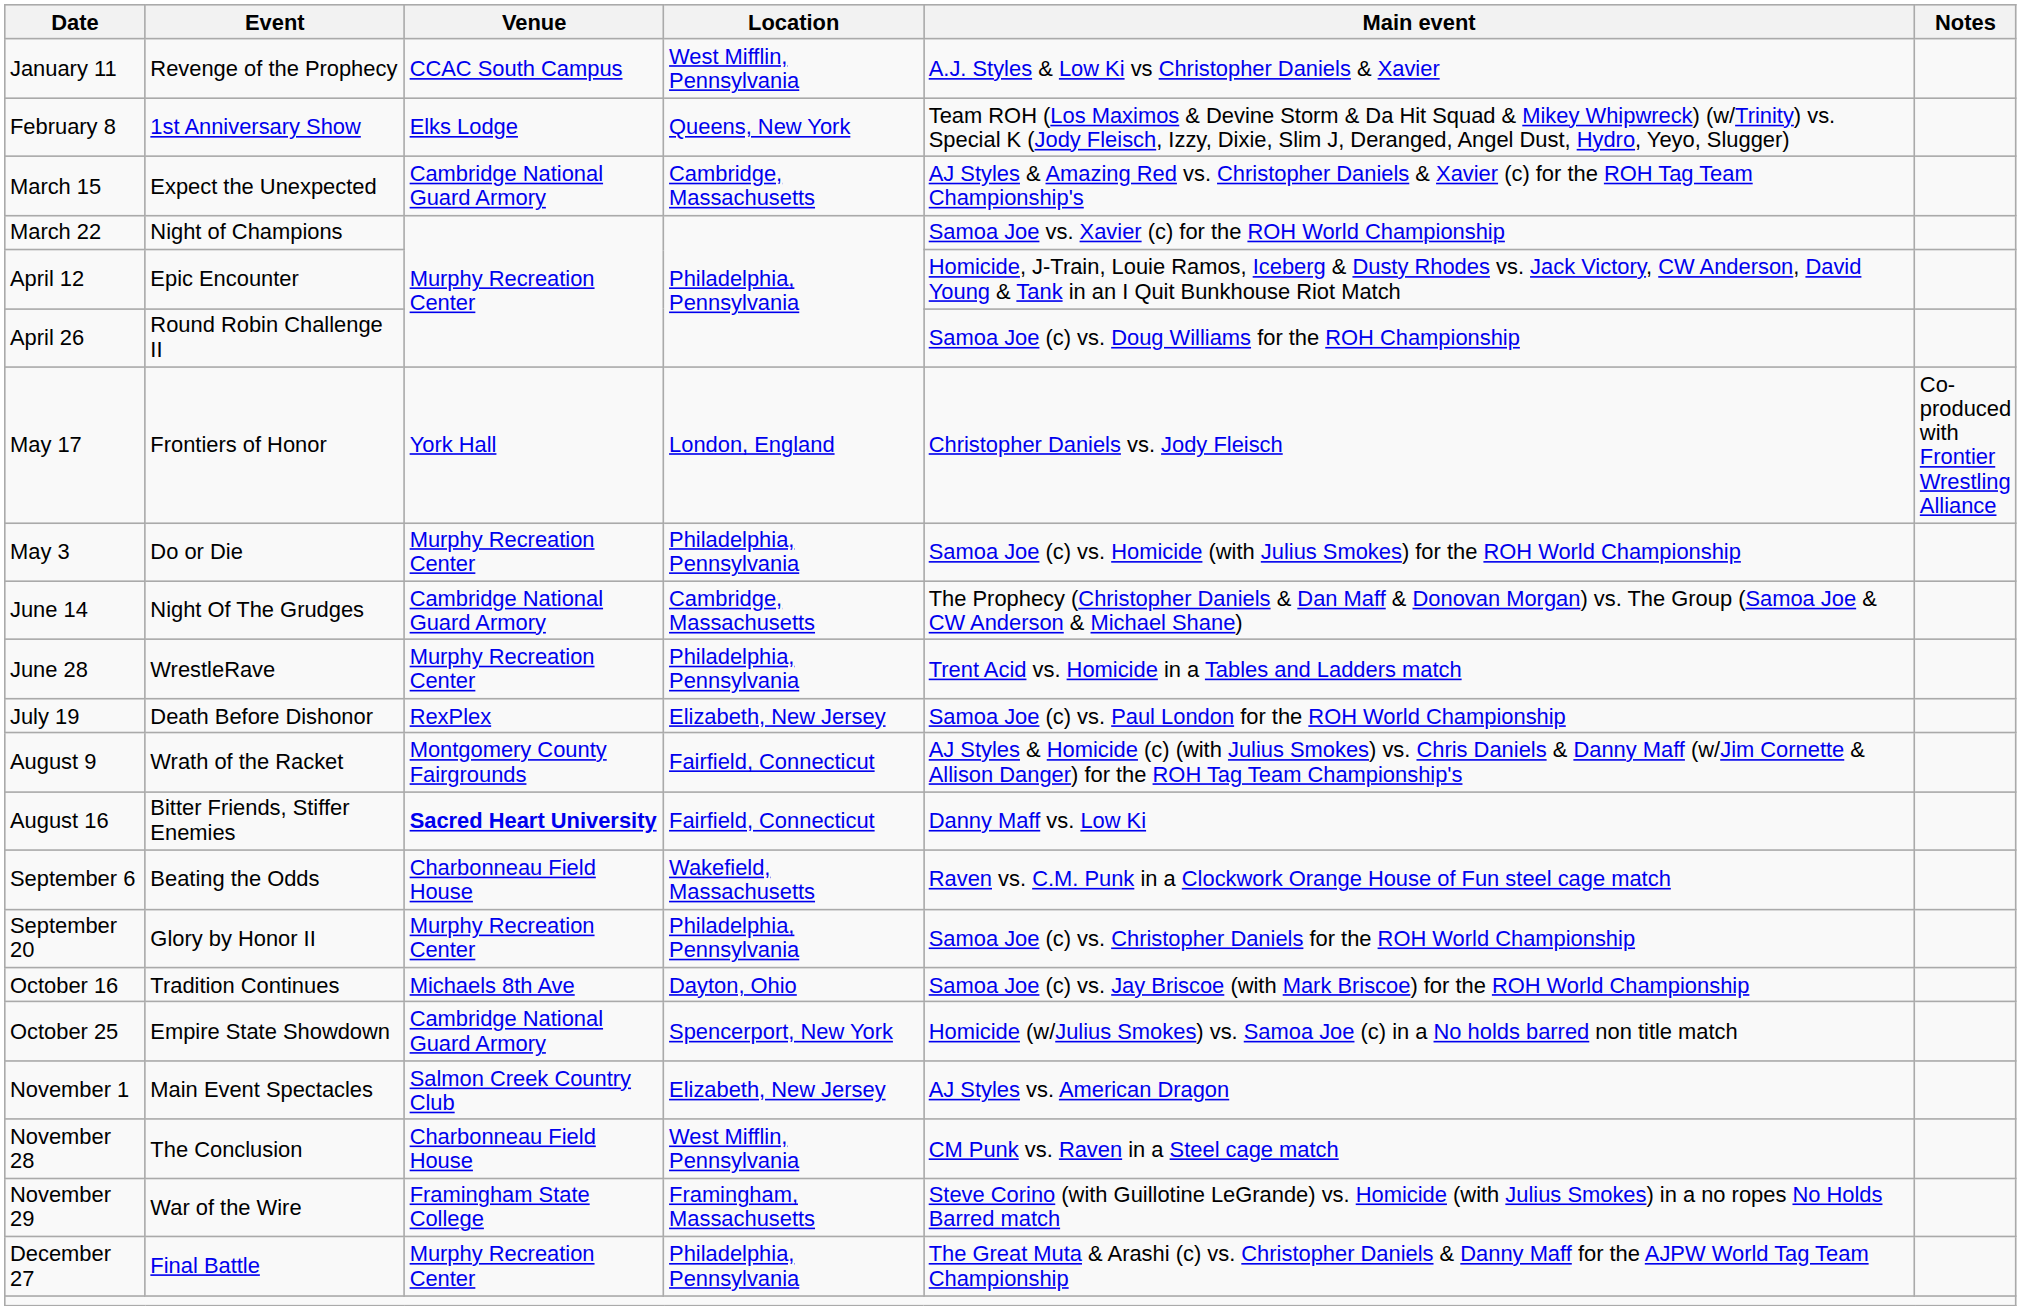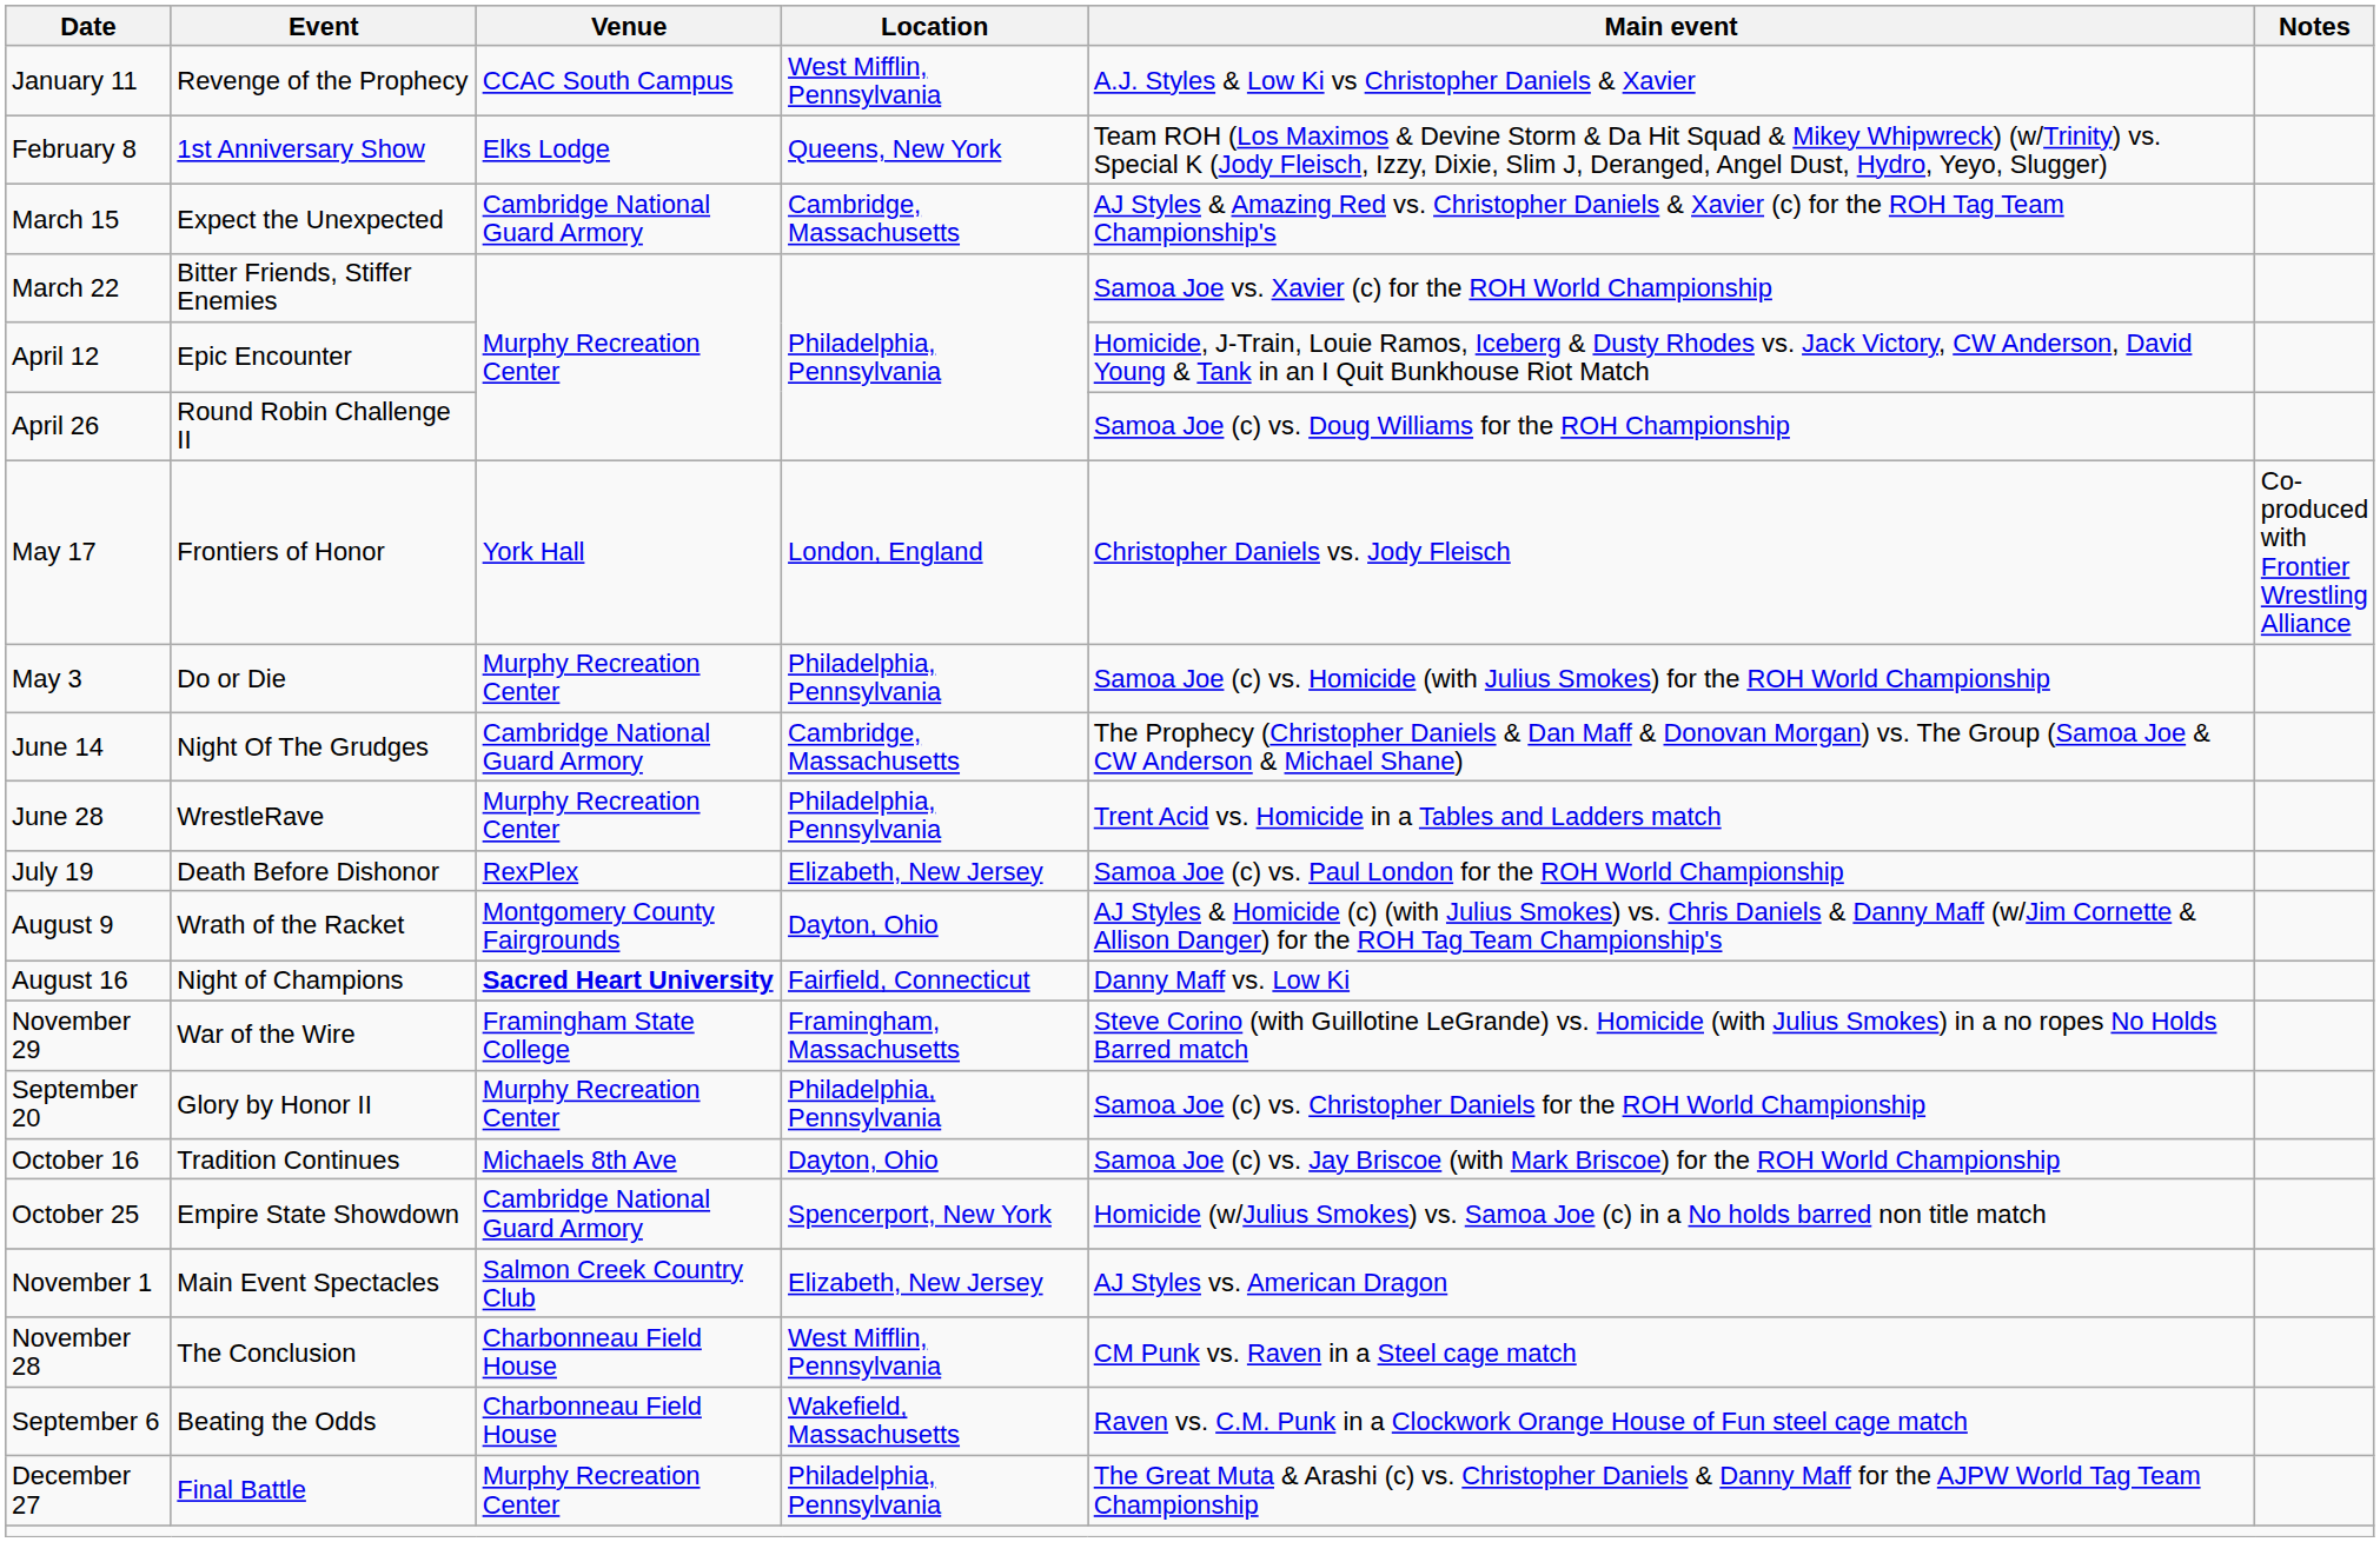 <table class="sortable wikitable succession-box" style="font-size:85%;">
 <tr>
 <th width=7%>Date</th>
 <th width="13%">Event</th>
 <th width=13%>Venue</th>
 <th width=13%>Location</th>
 <th width=50%>Main event</th>
 <th width=13%>Notes</th>
 </tr>
 <tr>
 <td>January  11</td>
 <td>Revenge of the Prophecy</td>
 <td><a href='#'>CCAC South Campus</a></td>
 <td><a href='#'>West Mifflin, Pennsylvania</a></td>
 <td><a href='#'>A.J. Styles</a> & <a href='#'>Low Ki</a>  vs  <a href='#'>Christopher Daniels</a> & <a href='#'>Xavier</a></td>
 <td></td>
 </tr>
 <tr>
 <td>February 8</td>
 <td><a href='#'>1st Anniversary Show</a></td>
 <td><a href='#'>Elks Lodge</a></td>
 <td><a href='#'>Queens, New York</a></td>
 <td>Team ROH (<a href='#'>Los Maximos</a> & Devine Storm & Da Hit Squad & <a href='#'>Mikey Whipwreck</a>) (w/<a href='#'>Trinity</a>) vs. Special K (<a href='#'>Jody Fleisch</a>, Izzy, Dixie, Slim J, Deranged, Angel Dust, <a href='#'>Hydro</a>, Yeyo, Slugger)</td>
 <td></td>
 </tr>
 <tr>
 <td>March 15</td>
 <td>Expect the Unexpected</td>
 <td><a href='#'>Cambridge National Guard Armory</a></td>
 <td><a href='#'>Cambridge, Massachusetts</a></td>
 <td><a href='#'>AJ Styles</a> & <a href='#'>Amazing Red</a> vs. <a href='#'>Christopher Daniels</a> & <a href='#'>Xavier</a> (c) for the <a href='#'>ROH Tag Team Championship's</a></td>
 <td></td>
 </tr>
 <tr>
 <td>March 22</td>
-<td>Night of Champions</td>
+<td>Bitter Friends, Stiffer Enemies</td>
 <td rowspan=3><a href='#'>Murphy Recreation Center</a></td>
 <td rowspan=3><a href='#'>Philadelphia, Pennsylvania</a></td>
 <td><a href='#'>Samoa Joe</a> vs. <a href='#'>Xavier</a> (c) for the <a href='#'>ROH World Championship</a></td>
 <td></td>
 </tr>
 <tr>
 <td>April 12</td>
 <td>Epic Encounter</td>
 <td><a href='#'>Homicide</a>, J-Train, Louie Ramos, <a href='#'>Iceberg</a> & <a href='#'>Dusty Rhodes</a> vs. <a href='#'>Jack Victory</a>, <a href='#'>CW Anderson</a>, <a href='#'>David Young</a> & <a href='#'>Tank</a> in an I Quit Bunkhouse Riot Match</td>
 <td></td>
 </tr>
 <tr>
 <td>April 26</td>
 <td>Round Robin Challenge II</td>
 <td><a href='#'>Samoa Joe</a> (c) vs. <a href='#'>Doug Williams</a> for the <a href='#'>ROH Championship</a></td>
 <td></td>
 </tr>
 <tr>
 <td>May 17</td>
 <td>Frontiers of Honor</td>
 <td><a href='#'>York Hall</a></td>
 <td><a href='#'>London, England</a></td>
 <td><a href='#'>Christopher Daniels</a> vs. <a href='#'>Jody Fleisch</a></td>
 <td>Co-produced with <a href='#'>Frontier Wrestling Alliance</a></td>
 </tr>
 <tr>
 <td>May 3</td>
 <td>Do or Die</td>
 <td><a href='#'>Murphy Recreation Center</a></td>
 <td><a href='#'>Philadelphia, Pennsylvania</a></td>
 <td><a href='#'>Samoa Joe</a> (c) vs. <a href='#'>Homicide</a> (with <a href='#'>Julius Smokes</a>) for the <a href='#'>ROH World Championship</a></td>
 <td></td>
 </tr>
 <tr>
 <td>June 14</td>
 <td>Night Of The Grudges</td>
 <td><a href='#'>Cambridge National Guard Armory</a></td>
 <td><a href='#'>Cambridge, Massachusetts</a></td>
 <td>The Prophecy (<a href='#'>Christopher Daniels</a> & <a href='#'>Dan Maff</a> & <a href='#'>Donovan Morgan</a>) vs. The Group (<a href='#'>Samoa Joe</a> & <a href='#'>CW Anderson</a> & <a href='#'>Michael Shane</a>)</td>
 <td></td>
 </tr>
 <tr>
 <td>June 28</td>
 <td>WrestleRave</td>
 <td><a href='#'>Murphy Recreation Center</a></td>
 <td><a href='#'>Philadelphia, Pennsylvania</a></td>
 <td><a href='#'>Trent Acid</a> vs. <a href='#'>Homicide</a> in a <a href='#'>Tables and Ladders match</a></td>
 <td></td>
 </tr>
 <tr>
 <td>July 19</td>
 <td>Death Before Dishonor</td>
 <td><a href='#'>RexPlex</a></td>
 <td><a href='#'>Elizabeth, New Jersey</a></td>
 <td><a href='#'>Samoa Joe</a> (c) vs. <a href='#'>Paul London</a> for the <a href='#'>ROH World Championship</a></td>
 <td></td>
 </tr>
 <tr>
 <td>August 9</td>
 <td>Wrath of the Racket</td>
 <td><a href='#'>Montgomery County Fairgrounds</a></td>
-<td><a href='#'>Fairfield, Connecticut</a></td>
+<td><a href='#'>Dayton, Ohio</a></td>
 <td><a href='#'>AJ Styles</a> & <a href='#'>Homicide</a> (c) (with <a href='#'>Julius Smokes</a>) vs. <a href='#'>Chris Daniels</a> & <a href='#'>Danny Maff</a> (w/<a href='#'>Jim Cornette</a> & <a href='#'>Allison Danger</a>) for the <a href='#'>ROH Tag Team Championship's</a></td>
 <td></td>
 </tr>
 <tr>
 <td>August 16</td>
-<td>Bitter Friends, Stiffer Enemies</td>
+<td>Night of Champions</td>
 <td><strong><a href='#'>Sacred Heart University</a></strong></td>
 <td><a href='#'>Fairfield, Connecticut</a></td>
 <td><a href='#'>Danny Maff</a> vs. <a href='#'>Low Ki</a></td>
 <td></td>
 </tr>
 <tr>
-<td>September 6</td>
-<td>Beating the Odds</td>
-<td><a href='#'>Charbonneau Field House</a></td>
-<td><a href='#'>Wakefield, Massachusetts</a></td>
-<td><a href='#'>Raven</a> vs. <a href='#'>C.M. Punk</a> in a <a href='#'>Clockwork Orange House of Fun steel cage match</a></td>
+<td>November 29</td>
+<td>War of the Wire</td>
+<td><a href='#'>Framingham State College</a></td>
+<td><a href='#'>Framingham, Massachusetts</a></td>
+<td><a href='#'>Steve Corino</a> (with Guillotine LeGrande) vs. <a href='#'>Homicide</a> (with <a href='#'>Julius Smokes</a>) in a no ropes <a href='#'>No Holds Barred match</a></td>
 <td></td>
 </tr>
 <tr>
 <td>September 20</td>
 <td>Glory by Honor II</td>
 <td><a href='#'>Murphy Recreation Center</a></td>
 <td><a href='#'>Philadelphia, Pennsylvania</a></td>
 <td><a href='#'>Samoa Joe</a> (c) vs. <a href='#'>Christopher Daniels</a> for the <a href='#'>ROH World Championship</a></td>
 <td></td>
 </tr>
 <tr>
 <td>October 16</td>
 <td>Tradition Continues</td>
 <td><a href='#'>Michaels 8th Ave</a></td>
 <td><a href='#'>Dayton, Ohio</a></td>
 <td><a href='#'>Samoa Joe</a> (c) vs. <a href='#'>Jay Briscoe</a> (with <a href='#'>Mark Briscoe</a>) for the <a href='#'>ROH World Championship</a></td>
 <td></td>
 </tr>
 <tr>
 <td>October 25</td>
 <td>Empire State Showdown</td>
 <td><a href='#'>Cambridge National Guard Armory</a></td>
 <td><a href='#'>Spencerport, New York</a></td>
 <td><a href='#'>Homicide</a> (w/<a href='#'>Julius Smokes</a>) vs. <a href='#'>Samoa Joe</a> (c) in a <a href='#'>No holds barred</a> non title match</td>
 <td></td>
 </tr>
 <tr>
 <td>November 1</td>
 <td>Main Event Spectacles</td>
 <td><a href='#'>Salmon Creek Country Club</a></td>
 <td><a href='#'>Elizabeth, New Jersey</a></td>
 <td><a href='#'>AJ Styles</a> vs. <a href='#'>American Dragon</a></td>
 <td></td>
 </tr>
 <tr>
 <td>November 28</td>
 <td>The Conclusion</td>
 <td><a href='#'>Charbonneau Field House</a></td>
 <td><a href='#'>West Mifflin, Pennsylvania</a></td>
 <td><a href='#'>CM Punk</a> vs. <a href='#'>Raven</a> in a <a href='#'>Steel cage match</a></td>
 <td></td>
 </tr>
 <tr>
-<td>November 29</td>
-<td>War of the Wire</td>
-<td><a href='#'>Framingham State College</a></td>
-<td><a href='#'>Framingham, Massachusetts</a></td>
-<td><a href='#'>Steve Corino</a> (with Guillotine LeGrande) vs. <a href='#'>Homicide</a> (with <a href='#'>Julius Smokes</a>) in a no ropes <a href='#'>No Holds Barred match</a></td>
+<td>September 6</td>
+<td>Beating the Odds</td>
+<td><a href='#'>Charbonneau Field House</a></td>
+<td><a href='#'>Wakefield, Massachusetts</a></td>
+<td><a href='#'>Raven</a> vs. <a href='#'>C.M. Punk</a> in a <a href='#'>Clockwork Orange House of Fun steel cage match</a></td>
 <td></td>
 </tr>
 <tr>
 <td>December 27</td>
 <td><a href='#'>Final Battle</a></td>
 <td><a href='#'>Murphy Recreation Center</a></td>
 <td><a href='#'>Philadelphia, Pennsylvania</a></td>
 <td><a href='#'>The Great Muta</a> & Arashi (c) vs. <a href='#'>Christopher Daniels</a> & <a href='#'>Danny Maff</a> for the <a href='#'>AJPW World Tag Team Championship</a></td>
 <td></td>
 </tr>
 <tr>
 <td colspan="6"></td>
 </tr>
 </table>
